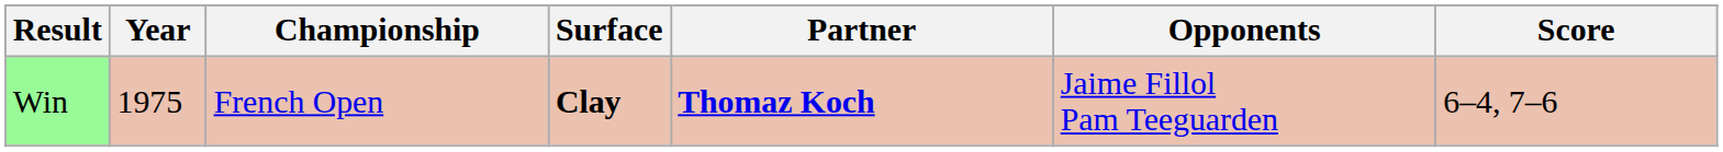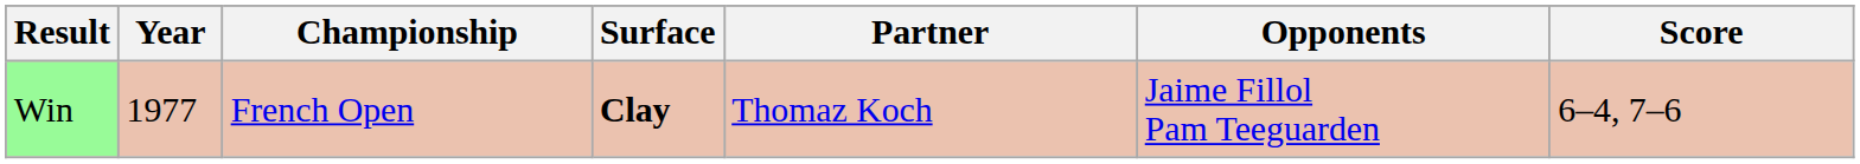 <table class="sortable wikitable">
 <tr>
 <th style="width:40px">Result</th>
 <th style="width:40px">Year</th>
 <th style="width:160px">Championship</th>
 <th style="width:50px">Surface</th>
 <th style="width:180px">Partner</th>
 <th style="width:180px">Opponents</th>
 <th style="width:130px" class="unsortable">Score</th>
 </tr>
 <tr style="background:#ebc2af;">
 <td style="background:#98fb98;">Win</td>
-<td>1975</td>
+<td>1977</td>
 <td><a href='#'>French Open</a></td>
 <td><strong>Clay</strong></td>
-<td><strong> <a href='#'>Thomaz Koch</a></strong></td>
+<td> <a href='#'>Thomaz Koch</a></td>
 <td> <a href='#'>Jaime Fillol</a><br> <a href='#'>Pam Teeguarden</a></td>
 <td>6–4, 7–6</td>
 </tr>
 </table>
